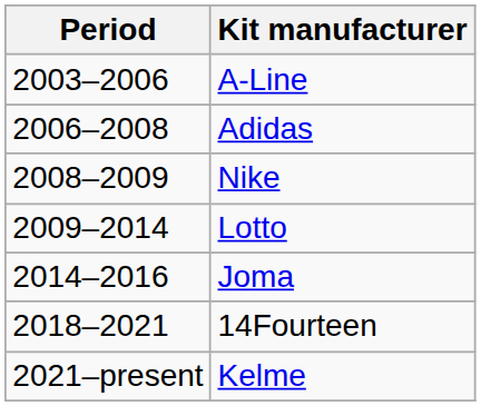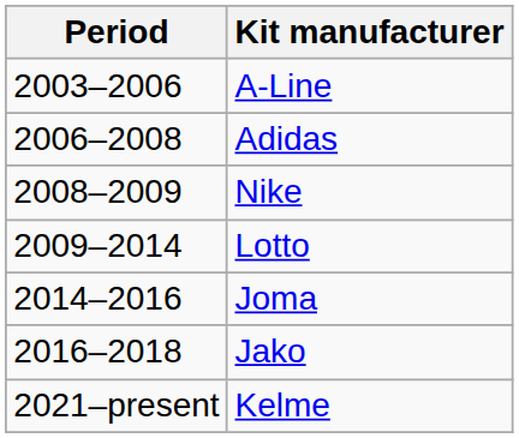 <table class="wikitable">
 <tr>
 <th>Period</th>
 <th>Kit manufacturer</th>
 </tr>
 <tr>
 <td>2003–2006</td>
 <td><a href='#'>A-Line</a></td>
 </tr>
 <tr>
 <td>2006–2008</td>
 <td><a href='#'>Adidas</a></td>
 </tr>
 <tr>
 <td>2008–2009</td>
 <td><a href='#'>Nike</a></td>
 </tr>
 <tr>
 <td>2009–2014</td>
 <td><a href='#'>Lotto</a></td>
 </tr>
 <tr>
 <td>2014–2016</td>
 <td><a href='#'>Joma</a></td>
 </tr>
 <tr>
-<td>2018–2021</td>
-<td>14Fourteen</td>
+<td>2016–2018</td>
+<td><a href='#'>Jako</a></td>
 </tr>
 <tr>
 <td>2021–present</td>
 <td><a href='#'>Kelme</a></td>
 </tr>
 </table>
